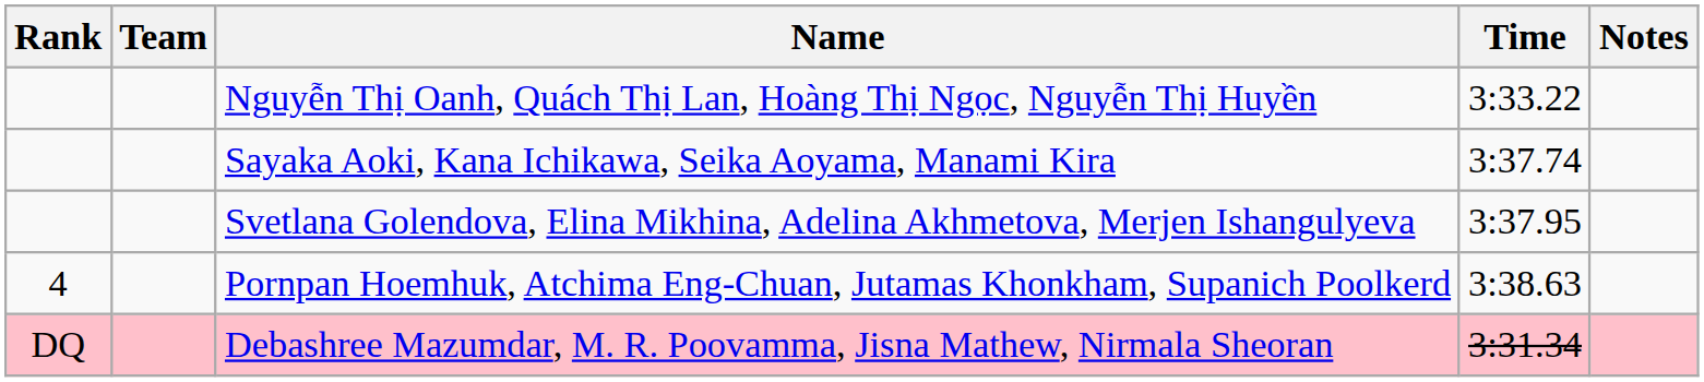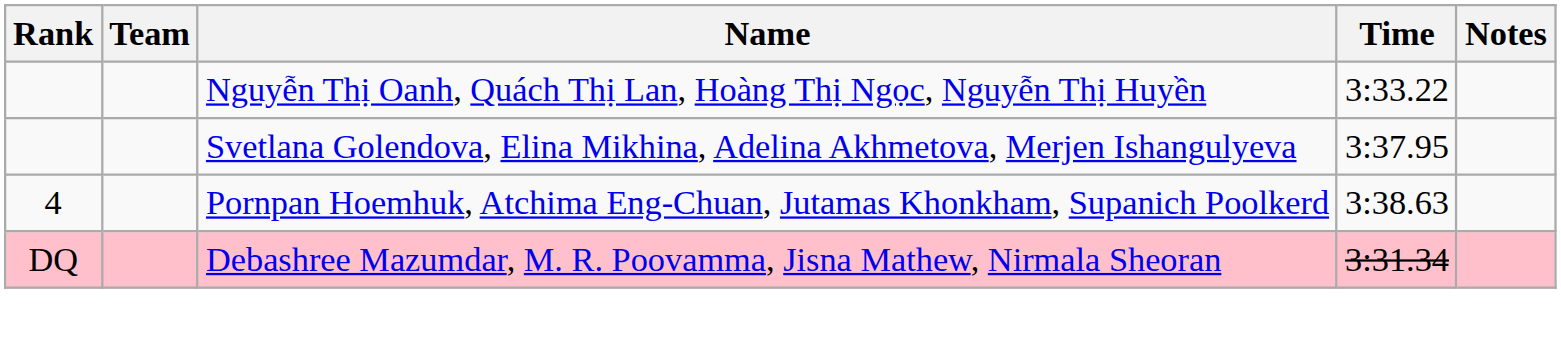 <table class="wikitable sortable" style="text-align:center;font-size:95%">
 <tr>
 <th>Rank</th>
 <th>Team</th>
 <th>Name</th>
 <th>Time</th>
 <th>Notes</th>
 </tr>
 <tr>
 <td></td>
 <td align=left></td>
 <td align=left><a href='#'>Nguyễn Thị Oanh</a>, <a href='#'>Quách Thị Lan</a>, <a href='#'>Hoàng Thị Ngọc</a>, <a href='#'>Nguyễn Thị Huyền</a></td>
 <td>3:33.22</td>
-<td></td>
-</tr>
-<tr>
-<td></td>
-<td align=left></td>
-<td align=left><a href='#'>Sayaka Aoki</a>, <a href='#'>Kana Ichikawa</a>, <a href='#'>Seika Aoyama</a>, <a href='#'>Manami Kira</a></td>
-<td>3:37.74</td>
 <td></td>
 </tr>
 <tr>
 <td></td>
 <td align=left></td>
 <td align=left><a href='#'>Svetlana Golendova</a>, <a href='#'>Elina Mikhina</a>, <a href='#'>Adelina Akhmetova</a>, <a href='#'>Merjen Ishangulyeva</a></td>
 <td>3:37.95</td>
 <td></td>
 </tr>
 <tr>
 <td>4</td>
 <td align=left></td>
 <td align=left><a href='#'>Pornpan Hoemhuk</a>, <a href='#'>Atchima Eng-Chuan</a>, <a href='#'>Jutamas Khonkham</a>, <a href='#'>Supanich Poolkerd</a></td>
 <td>3:38.63</td>
 <td></td>
 </tr>
 <tr bgcolor=pink>
 <td>DQ</td>
 <td align=left></td>
 <td align=left><a href='#'>Debashree Mazumdar</a>, <a href='#'>M. R. Poovamma</a>, <a href='#'>Jisna Mathew</a>, <a href='#'>Nirmala Sheoran</a></td>
 <td><s>3:31.34</s></td>
 <td></td>
 </tr>
 </table>
